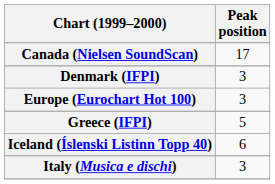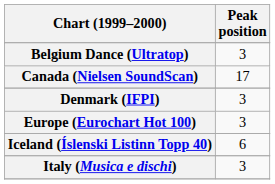 <table class="wikitable sortable plainrowheaders" style="text-align:center">
 <tr>
 <th>Chart (1999–2000)</th>
 <th>Peak<br>position</th>
 </tr>
 <tr>
 </tr>
 <tr>
 </tr>
 <tr>
 </tr>
 <tr>
+</tr>
+<tr>
+<th scope="row">Belgium Dance (<a href='#'>Ultratop</a>)</th>
+<td>3</td>
 </tr>
 <tr>
 <th scope="row">Canada (<a href='#'>Nielsen SoundScan</a>)</th>
 <td>17</td>
 </tr>
 <tr>
 </tr>
 <tr>
 <th scope="row">Denmark (<a href='#'>IFPI</a>)</th>
 <td>3</td>
 </tr>
 <tr>
 <th scope="row">Europe (<a href='#'>Eurochart Hot 100</a>)</th>
 <td>3</td>
 </tr>
 <tr>
 </tr>
 <tr>
 </tr>
 <tr>
-</tr>
-<tr>
-<th scope="row">Greece (<a href='#'>IFPI</a>)</th>
-<td>5</td>
 </tr>
 <tr>
 <th scope="row">Iceland (<a href='#'>Íslenski Listinn Topp 40</a>)</th>
 <td>6</td>
 </tr>
 <tr>
 </tr>
 <tr>
 <th scope="row">Italy (<em><a href='#'>Musica e dischi</a></em>)</th>
 <td>3</td>
 </tr>
 <tr>
 </tr>
 <tr>
 </tr>
 <tr>
 </tr>
 <tr>
 </tr>
 <tr>
 </tr>
 <tr>
 </tr>
 <tr>
 </tr>
 <tr>
 </tr>
 <tr>
 </tr>
 <tr>
 </tr>
 </table>
